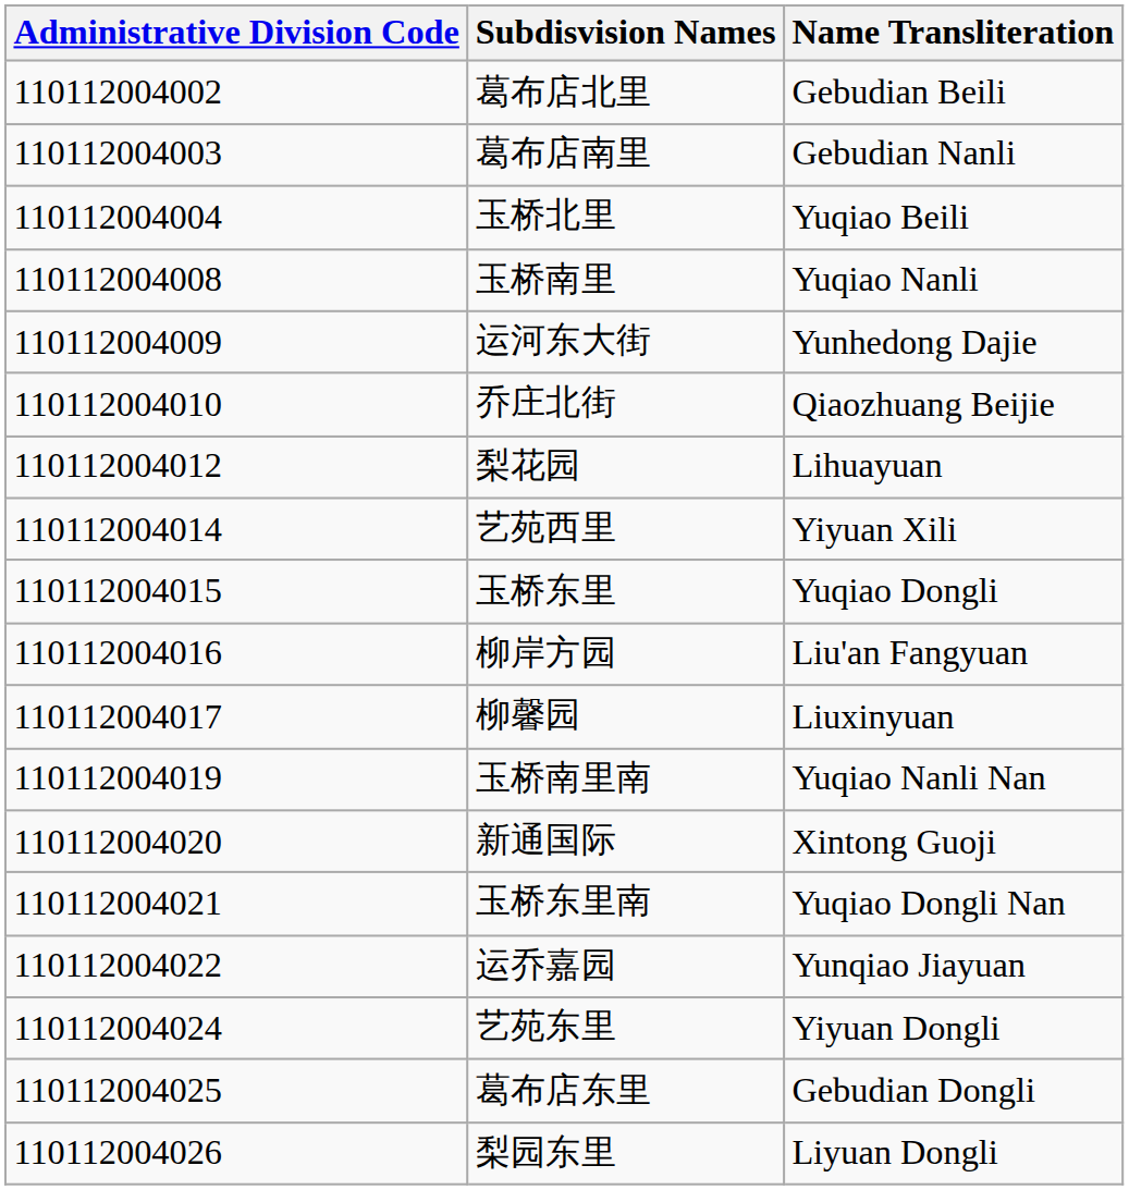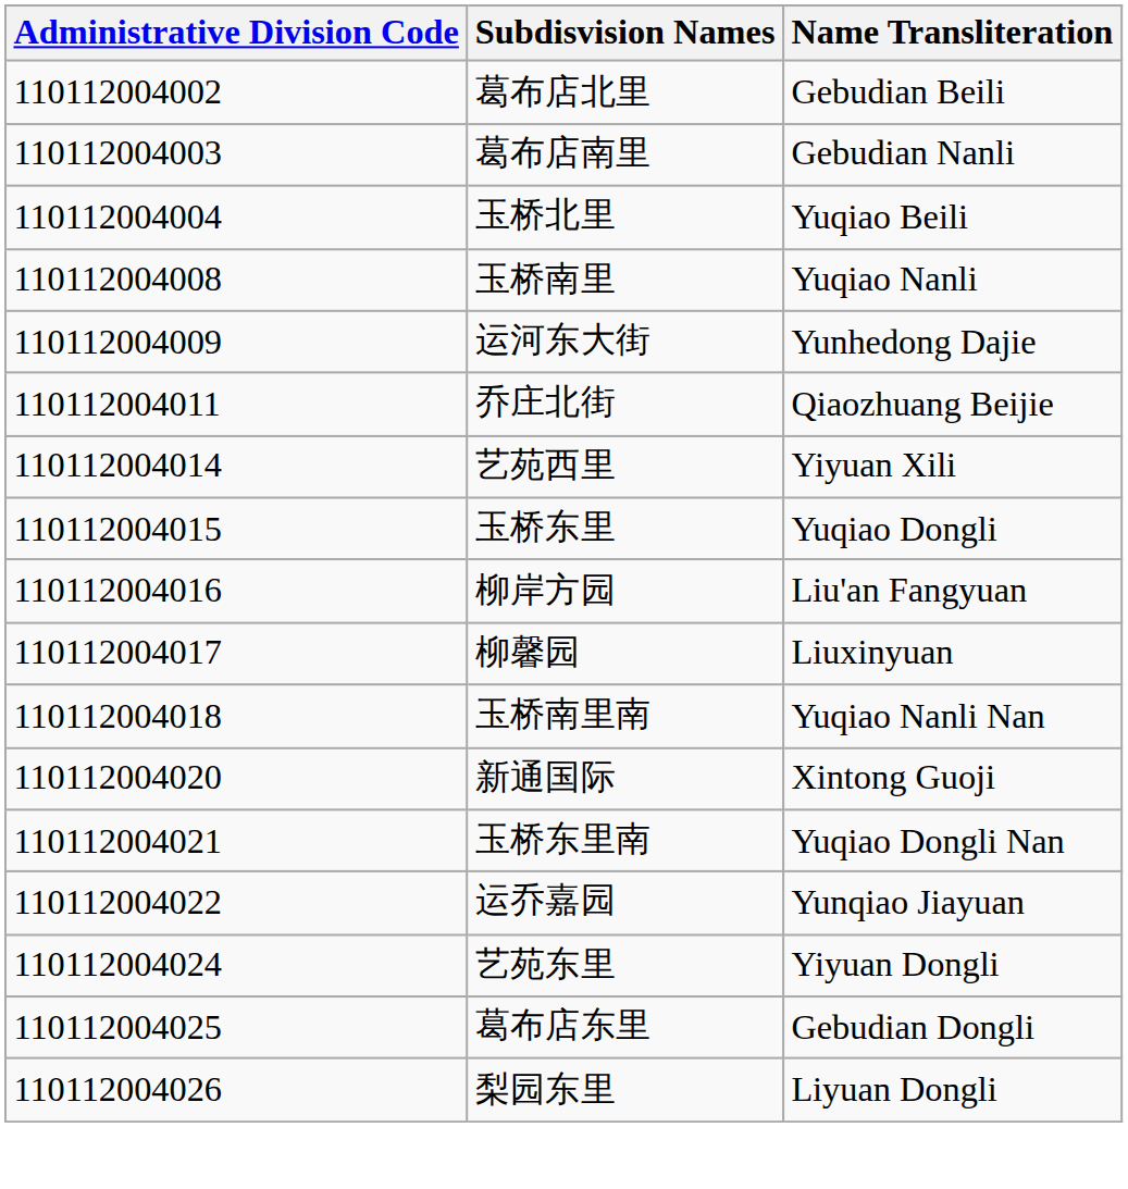 <table class="wikitable sortable">
 <tr>
 <th><a href='#'>Administrative Division Code</a></th>
 <th>Subdisvision Names</th>
 <th>Name Transliteration</th>
 </tr>
 <tr>
 <td>110112004002</td>
 <td>葛布店北里</td>
 <td>Gebudian Beili</td>
 </tr>
 <tr>
 <td>110112004003</td>
 <td>葛布店南里</td>
 <td>Gebudian Nanli</td>
 </tr>
 <tr>
 <td>110112004004</td>
 <td>玉桥北里</td>
 <td>Yuqiao Beili</td>
 </tr>
 <tr>
 <td>110112004008</td>
 <td>玉桥南里</td>
 <td>Yuqiao Nanli</td>
 </tr>
 <tr>
 <td>110112004009</td>
 <td>运河东大街</td>
 <td>Yunhedong Dajie</td>
 </tr>
 <tr>
-<td>110112004010</td>
+<td>110112004011</td>
 <td>乔庄北街</td>
 <td>Qiaozhuang Beijie</td>
-</tr>
-<tr>
-<td>110112004012</td>
-<td>梨花园</td>
-<td>Lihuayuan</td>
 </tr>
 <tr>
 <td>110112004014</td>
 <td>艺苑西里</td>
 <td>Yiyuan Xili</td>
 </tr>
 <tr>
 <td>110112004015</td>
 <td>玉桥东里</td>
 <td>Yuqiao Dongli</td>
 </tr>
 <tr>
 <td>110112004016</td>
 <td>柳岸方园</td>
 <td>Liu'an Fangyuan</td>
 </tr>
 <tr>
 <td>110112004017</td>
 <td>柳馨园</td>
 <td>Liuxinyuan</td>
 </tr>
 <tr>
-<td>110112004019</td>
+<td>110112004018</td>
 <td>玉桥南里南</td>
 <td>Yuqiao Nanli Nan</td>
 </tr>
 <tr>
 <td>110112004020</td>
 <td>新通国际</td>
 <td>Xintong Guoji</td>
 </tr>
 <tr>
 <td>110112004021</td>
 <td>玉桥东里南</td>
 <td>Yuqiao Dongli Nan</td>
 </tr>
 <tr>
 <td>110112004022</td>
 <td>运乔嘉园</td>
 <td>Yunqiao Jiayuan</td>
 </tr>
 <tr>
 <td>110112004024</td>
 <td>艺苑东里</td>
 <td>Yiyuan Dongli</td>
 </tr>
 <tr>
 <td>110112004025</td>
 <td>葛布店东里</td>
 <td>Gebudian Dongli</td>
 </tr>
 <tr>
 <td>110112004026</td>
 <td>梨园东里</td>
 <td>Liyuan Dongli</td>
 </tr>
 </table>
